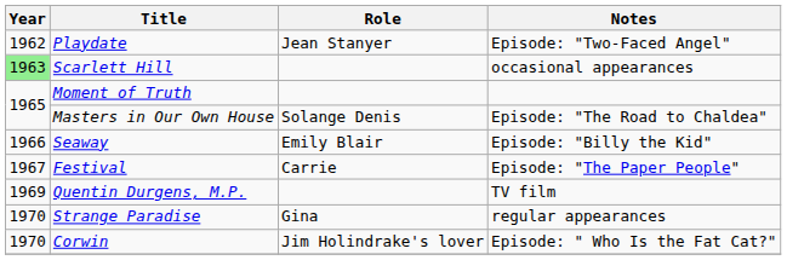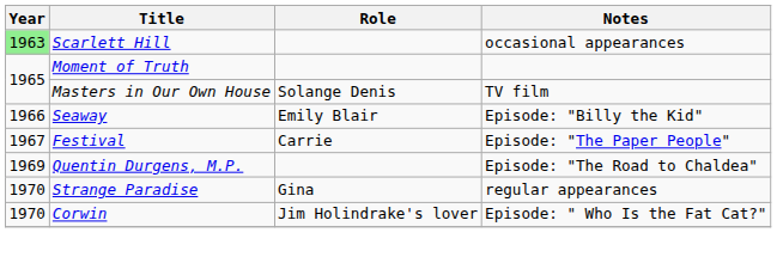 <table class="wikitable sortable">
 <tr>
 <th>Year</th>
 <th>Title</th>
 <th>Role</th>
 <th class="unsortable">Notes</th>
-</tr>
-<tr>
-<td>1962</td>
-<td><em><a href='#'>Playdate</a></em></td>
-<td>Jean Stanyer</td>
-<td>Episode: "Two-Faced Angel"</td>
 </tr>
 <tr>
 <td style="background: lightgreen;">1963</td>
 <td><em><a href='#'>Scarlett Hill</a></em></td>
 <td></td>
 <td>occasional appearances</td>
 </tr>
 <tr>
 <td rowspan="2">1965</td>
 <td><em><a href='#'>Moment of Truth</a></em></td>
 <td></td>
 <td></td>
 </tr>
 <tr>
 <td><em>Masters in Our Own House</em></td>
 <td>Solange Denis</td>
-<td>Episode: "The Road to Chaldea"</td>
+<td>TV film</td>
 </tr>
 <tr>
 <td>1966</td>
 <td><em><a href='#'>Seaway</a></em></td>
 <td>Emily Blair</td>
 <td>Episode: "Billy the Kid"</td>
 </tr>
 <tr>
 <td>1967</td>
 <td><em><a href='#'>Festival</a></em></td>
 <td>Carrie</td>
 <td>Episode: "<a href='#'>The Paper People</a>"</td>
 </tr>
 <tr>
 <td>1969</td>
 <td><em><a href='#'>Quentin Durgens, M.P.</a></em></td>
 <td></td>
-<td>TV film</td>
+<td>Episode: "The Road to Chaldea"</td>
 </tr>
 <tr>
 <td>1970</td>
 <td><em><a href='#'>Strange Paradise</a></em></td>
 <td>Gina</td>
 <td>regular appearances</td>
 </tr>
 <tr>
 <td>1970</td>
 <td><em><a href='#'>Corwin</a></em></td>
 <td>Jim Holindrake's lover</td>
 <td>Episode: " Who Is the Fat Cat?"</td>
 </tr>
 <tr>
 </tr>
 </table>
